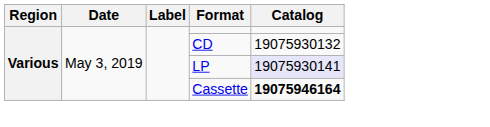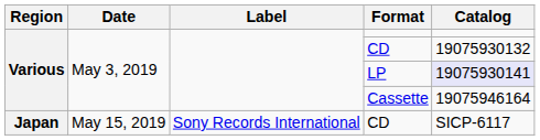 <table class="wikitable plainrowheaders">
 <tr>
 <th>Region</th>
 <th>Date</th>
 <th>Label</th>
 <th>Format</th>
 <th>Catalog</th>
 </tr>
 <tr>
 <th scope="row" rowspan="4">Various</th>
 <td rowspan="4">May 3, 2019</td>
 <td rowspan="4"></td>
 <td></td>
 <td></td>
 </tr>
 <tr>
 <td><a href='#'>CD</a></td>
 <td>19075930132 </td>
 </tr>
 <tr>
 <td><a href='#'>LP</a></td>
 <td style="background: lavender;">19075930141 </td>
 </tr>
 <tr>
 <td><a href='#'>Cassette</a></td>
-<td><strong>19075946164 </strong></td>
+<td>19075946164 </td>
+</tr>
+<tr>
+<th scope="row">Japan</th>
+<td>May 15, 2019</td>
+<td><a href='#'>Sony Records International</a></td>
+<td>CD</td>
+<td>SICP-6117</td>
 </tr>
 </table>
